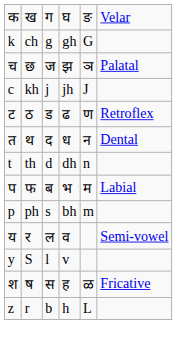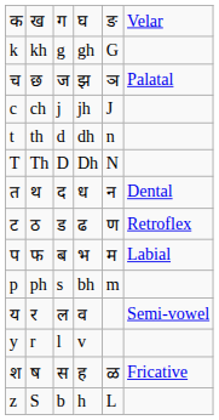 <table class="wikitable">
 <tr class="Unicode">
 <td>क</td>
 <td>ख</td>
 <td>ग</td>
 <td>घ</td>
 <td>ङ</td>
 <td><a href='#'>Velar</a></td>
 </tr>
 <tr>
 <td>k</td>
-<td>ch</td>
+<td>kh</td>
 <td>g</td>
 <td>gh</td>
 <td>G</td>
 <td></td>
 </tr>
 <tr class="Unicode">
 <td>च</td>
 <td>छ</td>
 <td>ज</td>
 <td>झ</td>
 <td>ञ</td>
 <td><a href='#'>Palatal</a></td>
 </tr>
 <tr>
 <td>c</td>
-<td>kh</td>
+<td>ch</td>
 <td>j</td>
 <td>jh</td>
 <td>J</td>
 <td></td>
 </tr>
-<tr class="Unicode">
-<td>ट</td>
-<td>ठ</td>
-<td>ड</td>
-<td>ढ</td>
-<td>ण</td>
-<td><a href='#'>Retroflex</a></td>
+<tr>
+<td>t</td>
+<td>th</td>
+<td>d</td>
+<td>dh</td>
+<td>n</td>
+<td></td>
+</tr>
+<tr>
+<td>T</td>
+<td>Th</td>
+<td>D</td>
+<td>Dh</td>
+<td>N</td>
+<td></td>
 </tr>
 <tr class="Unicode">
 <td>त</td>
 <td>थ</td>
 <td>द</td>
 <td>ध</td>
 <td>न</td>
 <td><a href='#'>Dental</a></td>
 </tr>
-<tr>
-<td>t</td>
-<td>th</td>
-<td>d</td>
-<td>dh</td>
-<td>n</td>
-<td></td>
+<tr class="Unicode">
+<td>ट</td>
+<td>ठ</td>
+<td>ड</td>
+<td>ढ</td>
+<td>ण</td>
+<td><a href='#'>Retroflex</a></td>
 </tr>
 <tr class="Unicode">
 <td>प</td>
 <td>फ</td>
 <td>ब</td>
 <td>भ</td>
 <td>म</td>
 <td><a href='#'>Labial</a></td>
 </tr>
 <tr>
 <td>p</td>
 <td>ph</td>
 <td>s</td>
 <td>bh</td>
 <td>m</td>
 <td></td>
 </tr>
 <tr class="Unicode">
 <td>य</td>
 <td>र</td>
 <td>ल</td>
 <td>व</td>
 <td></td>
 <td><a href='#'>Semi-vowel</a></td>
 </tr>
 <tr>
 <td>y</td>
-<td>S</td>
+<td>r</td>
 <td>l</td>
 <td>v</td>
 <td></td>
 <td></td>
 </tr>
 <tr class="Unicode">
 <td>श</td>
 <td>ष</td>
 <td>स</td>
 <td>ह</td>
 <td>ळ</td>
 <td><a href='#'>Fricative</a></td>
 </tr>
 <tr>
 <td>z</td>
-<td>r</td>
+<td>S</td>
 <td>b</td>
 <td>h</td>
 <td>L</td>
 <td></td>
 </tr>
 </table>
